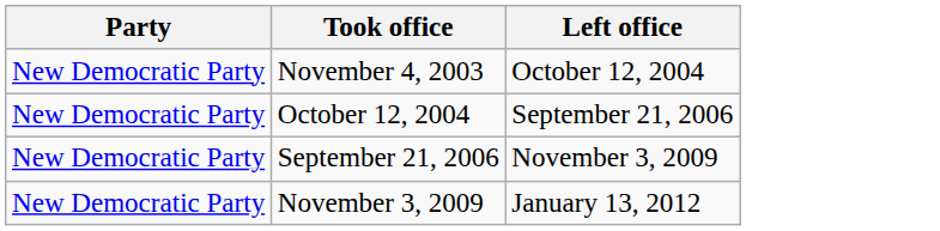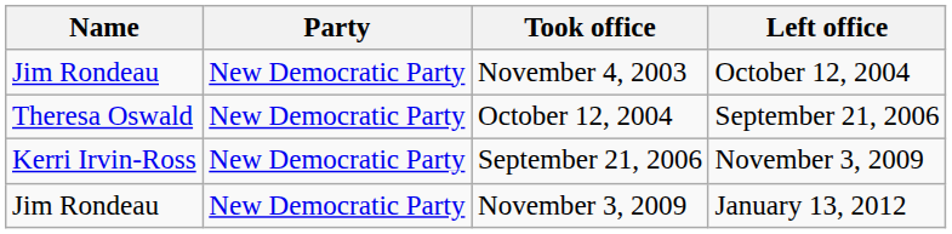 <table class="wikitable">
 <tr>
+<th><strong>Name</strong></th>
 <th><strong>Party</strong></th>
 <th><strong>Took office</strong></th>
 <th><strong>Left office</strong></th>
 </tr>
 <tr>
+<td><a href='#'>Jim Rondeau</a></td>
 <td><a href='#'>New Democratic Party</a></td>
 <td>November 4, 2003</td>
 <td>October 12, 2004</td>
 </tr>
 <tr>
+<td><a href='#'>Theresa Oswald</a></td>
 <td><a href='#'>New Democratic Party</a></td>
 <td>October 12, 2004</td>
 <td>September 21, 2006</td>
 </tr>
 <tr>
+<td><a href='#'>Kerri Irvin-Ross</a></td>
 <td><a href='#'>New Democratic Party</a></td>
 <td>September 21, 2006</td>
 <td>November 3, 2009</td>
 </tr>
 <tr>
+<td>Jim Rondeau</td>
 <td><a href='#'>New Democratic Party</a></td>
 <td>November 3, 2009</td>
 <td>January 13, 2012</td>
 </tr>
 </table>
